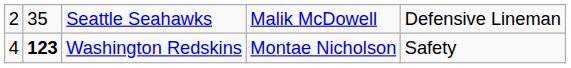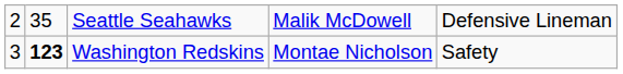 <table class="wikitable">
 <tr>
 <td>2</td>
 <td>35</td>
 <td><a href='#'>Seattle Seahawks</a></td>
 <td><a href='#'>Malik McDowell</a></td>
 <td>Defensive Lineman</td>
 </tr>
 <tr>
-<td>4</td>
+<td>3</td>
 <td><strong>123</strong></td>
 <td><a href='#'>Washington Redskins</a></td>
 <td><a href='#'>Montae Nicholson</a></td>
 <td>Safety</td>
 </tr>
 </table>
